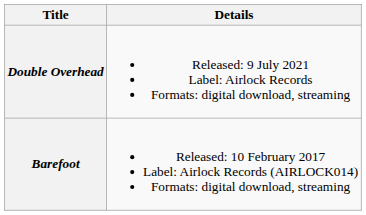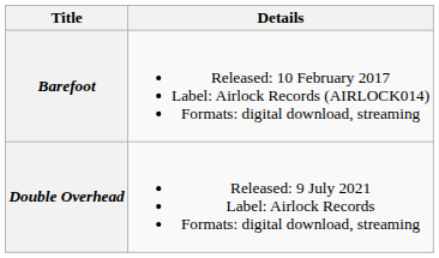 <table class="wikitable plainrowheaders" style="text-align:center;">
 <tr>
 <th>Title</th>
 <th>Details</th>
 </tr>
 <tr>
+<th scope="row"><em>Barefoot</em></th>
+<td><br><ul><li>Released: 10 February 2017</li><li>Label: Airlock Records (AIRLOCK014)</li><li>Formats: digital download, streaming</li></ul></td>
+</tr>
+<tr>
 <th scope="row"><em>Double Overhead</em></th>
 <td><br><ul><li>Released: 9 July 2021</li><li>Label: Airlock Records</li><li>Formats: digital download, streaming</li></ul></td>
 </tr>
-<tr>
-<th scope="row"><em>Barefoot</em></th>
-<td><br><ul><li>Released: 10 February 2017</li><li>Label: Airlock Records (AIRLOCK014)</li><li>Formats: digital download, streaming</li></ul></td>
-</tr>
 </table>
